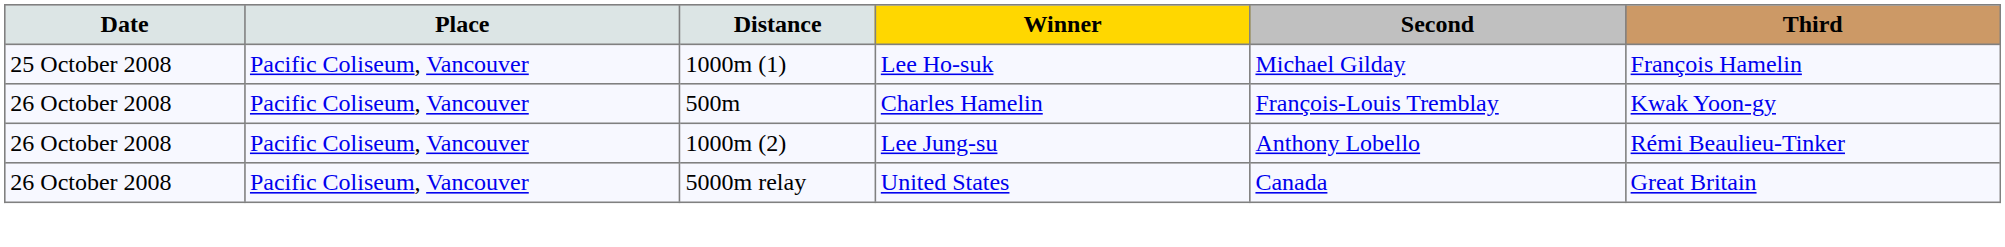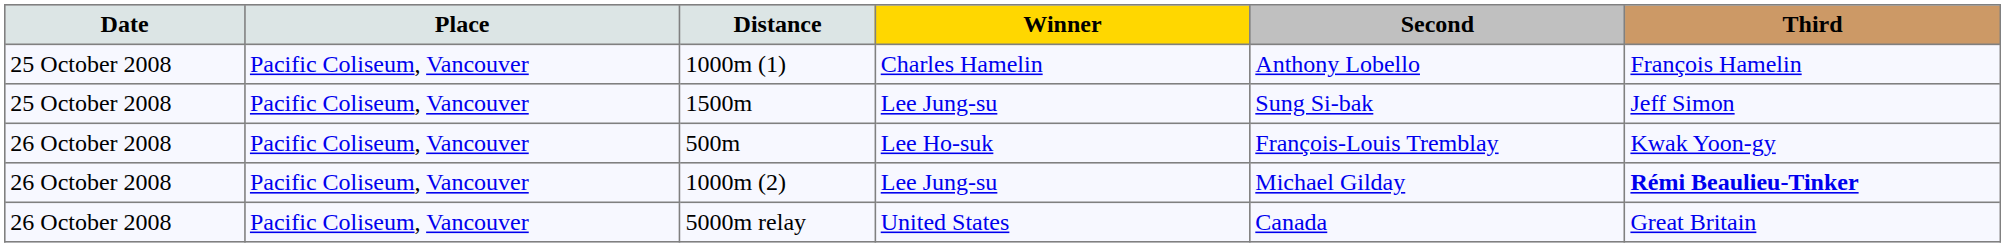 <table bgcolor="#f7f8ff" cellpadding="3" cellspacing="0" border="1" style="font-size: 95%; border: gray solid 1px; border-collapse: collapse;">
 <tr bgcolor="#CCCCCC">
 <td align="center" bgcolor="#DCE5E5" width="150"><strong>Date</strong></td>
 <td align="center" bgcolor="#DCE5E5" width="280"><strong>Place</strong></td>
 <td align="center" bgcolor="#DCE5E5" width="120"><strong>Distance</strong></td>
 <td align="center" bgcolor="gold" width="240"><strong>Winner</strong></td>
 <td align="center" bgcolor="silver" width="240"><strong>Second</strong></td>
 <td align="center" bgcolor="CC9966" width="240"><strong>Third</strong></td>
 </tr>
 <tr align="left">
 <td>25 October 2008</td>
 <td> <a href='#'>Pacific Coliseum</a>, <a href='#'>Vancouver</a></td>
 <td>1000m (1)</td>
-<td> <a href='#'>Lee Ho-suk</a></td>
-<td> <a href='#'>Michael Gilday</a></td>
+<td> <a href='#'>Charles Hamelin</a></td>
+<td> <a href='#'>Anthony Lobello</a></td>
 <td> <a href='#'>François Hamelin</a></td>
+</tr>
+<tr align="left">
+<td>25 October 2008</td>
+<td> <a href='#'>Pacific Coliseum</a>, <a href='#'>Vancouver</a></td>
+<td>1500m</td>
+<td> <a href='#'>Lee Jung-su</a></td>
+<td> <a href='#'>Sung Si-bak</a></td>
+<td> <a href='#'>Jeff Simon</a></td>
 </tr>
 <tr align="left">
 <td>26 October 2008</td>
 <td> <a href='#'>Pacific Coliseum</a>, <a href='#'>Vancouver</a></td>
 <td>500m</td>
-<td> <a href='#'>Charles Hamelin</a></td>
+<td> <a href='#'>Lee Ho-suk</a></td>
 <td> <a href='#'>François-Louis Tremblay</a></td>
 <td> <a href='#'>Kwak Yoon-gy</a></td>
 </tr>
 <tr align="left">
 <td>26 October 2008</td>
 <td> <a href='#'>Pacific Coliseum</a>, <a href='#'>Vancouver</a></td>
 <td>1000m (2)</td>
 <td> <a href='#'>Lee Jung-su</a></td>
-<td> <a href='#'>Anthony Lobello</a></td>
-<td> <a href='#'>Rémi Beaulieu-Tinker</a></td>
+<td> <a href='#'>Michael Gilday</a></td>
+<td><strong> <a href='#'>Rémi Beaulieu-Tinker</a></strong></td>
 </tr>
 <tr align="left">
 <td>26 October 2008</td>
 <td> <a href='#'>Pacific Coliseum</a>, <a href='#'>Vancouver</a></td>
 <td>5000m relay</td>
 <td> <a href='#'>United States</a></td>
 <td> <a href='#'>Canada</a></td>
 <td> <a href='#'>Great Britain</a></td>
 </tr>
 </table>
